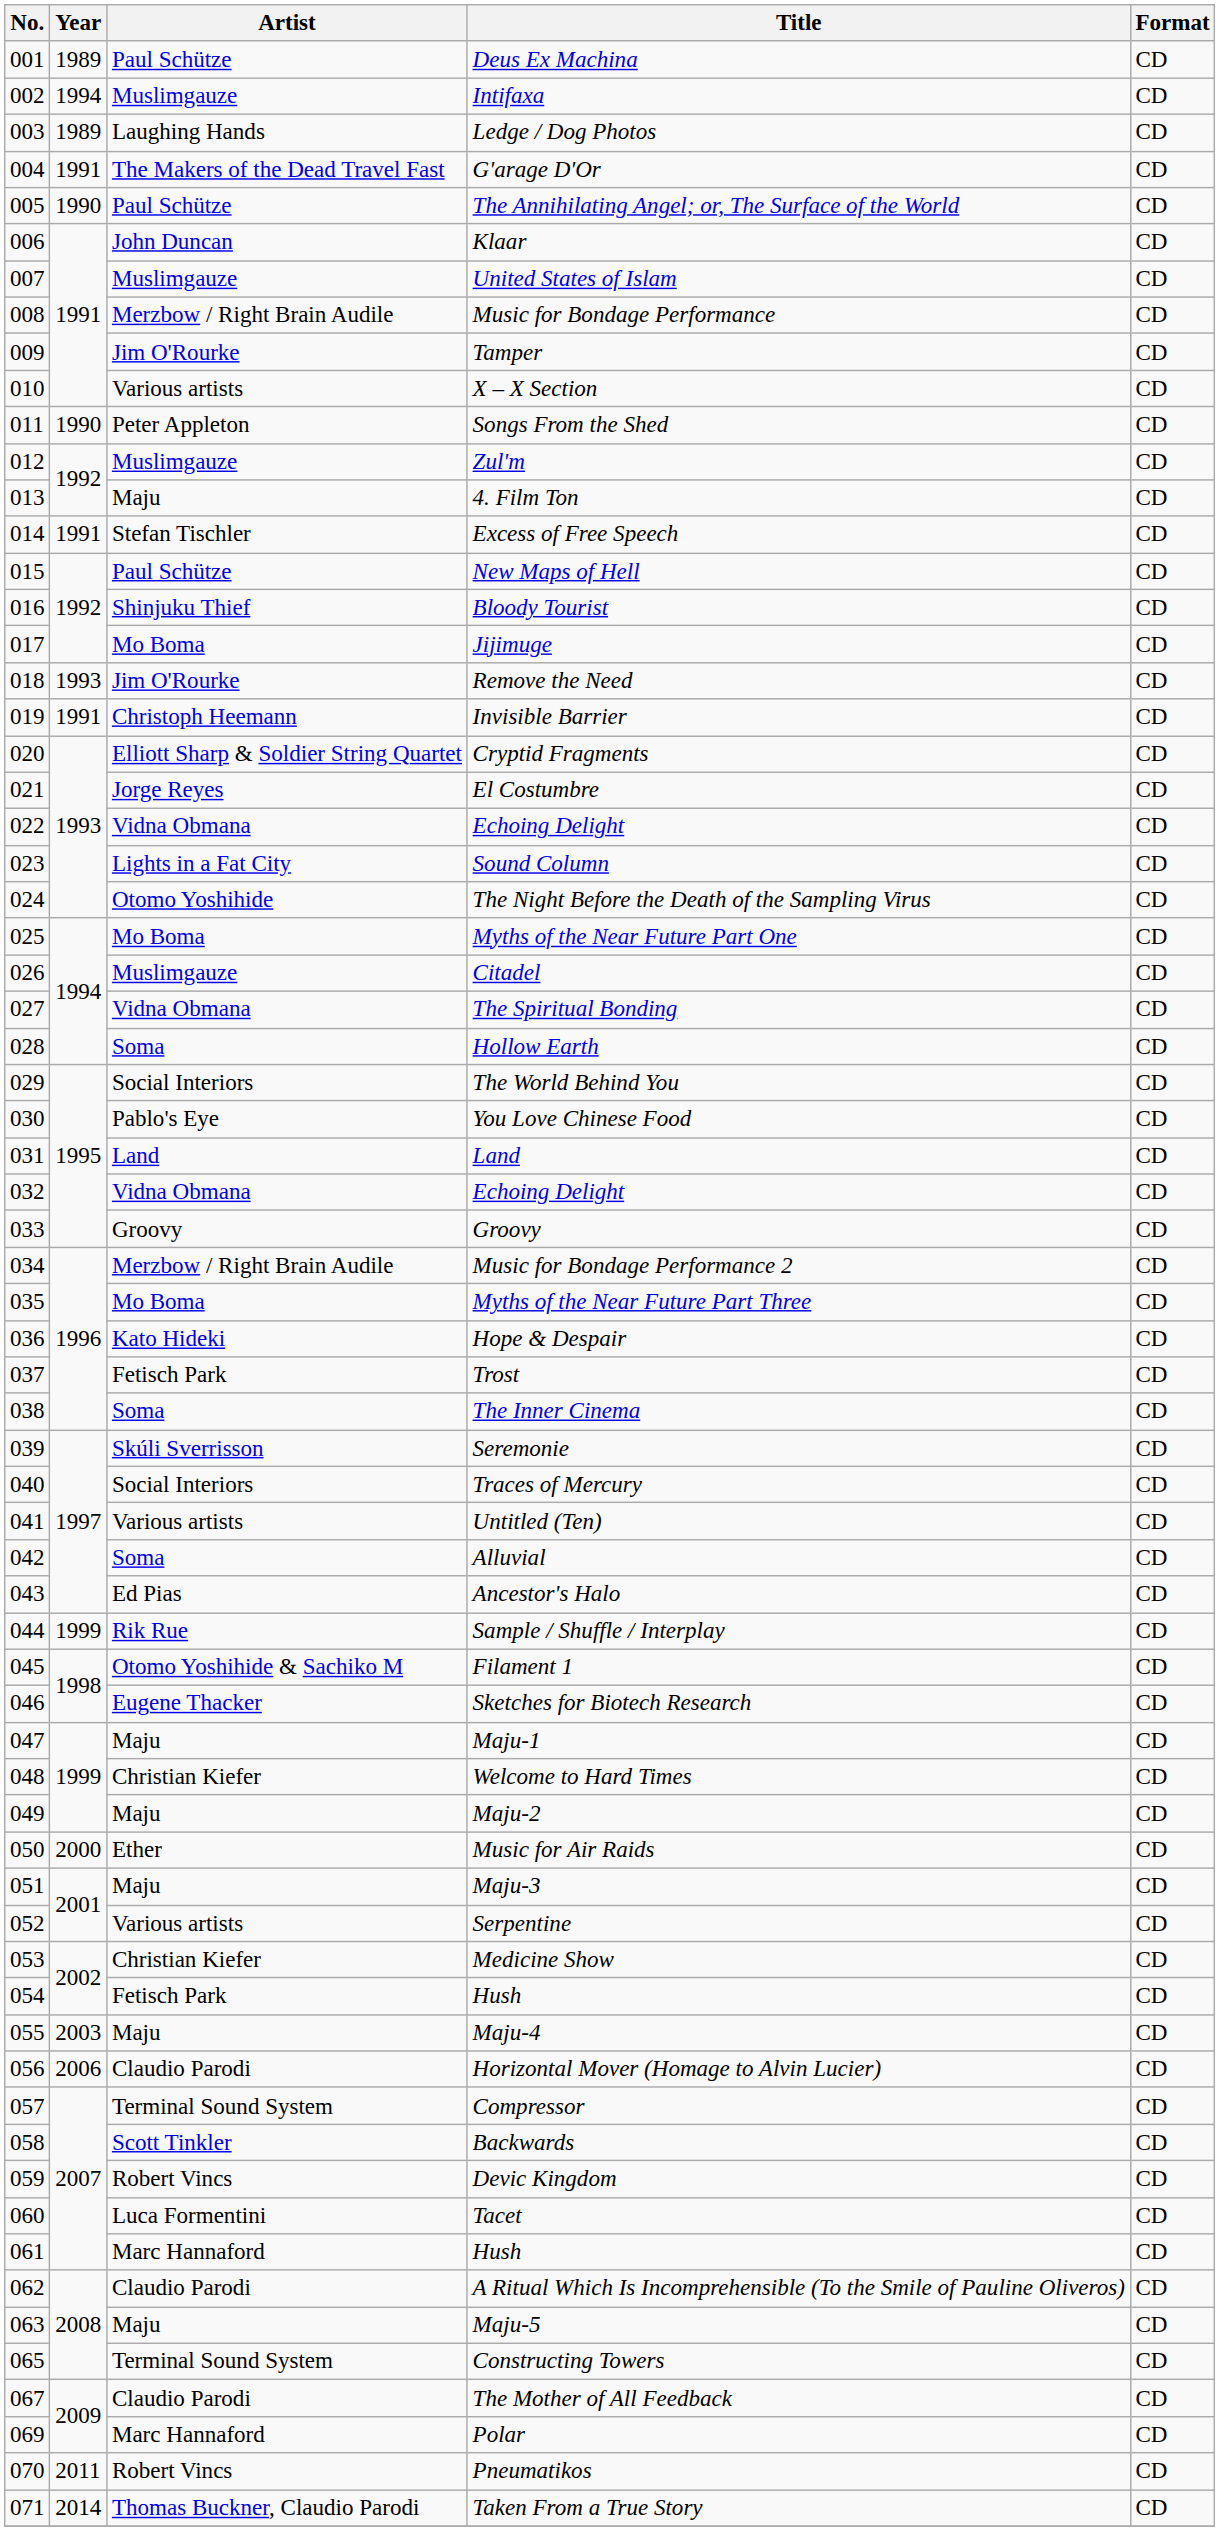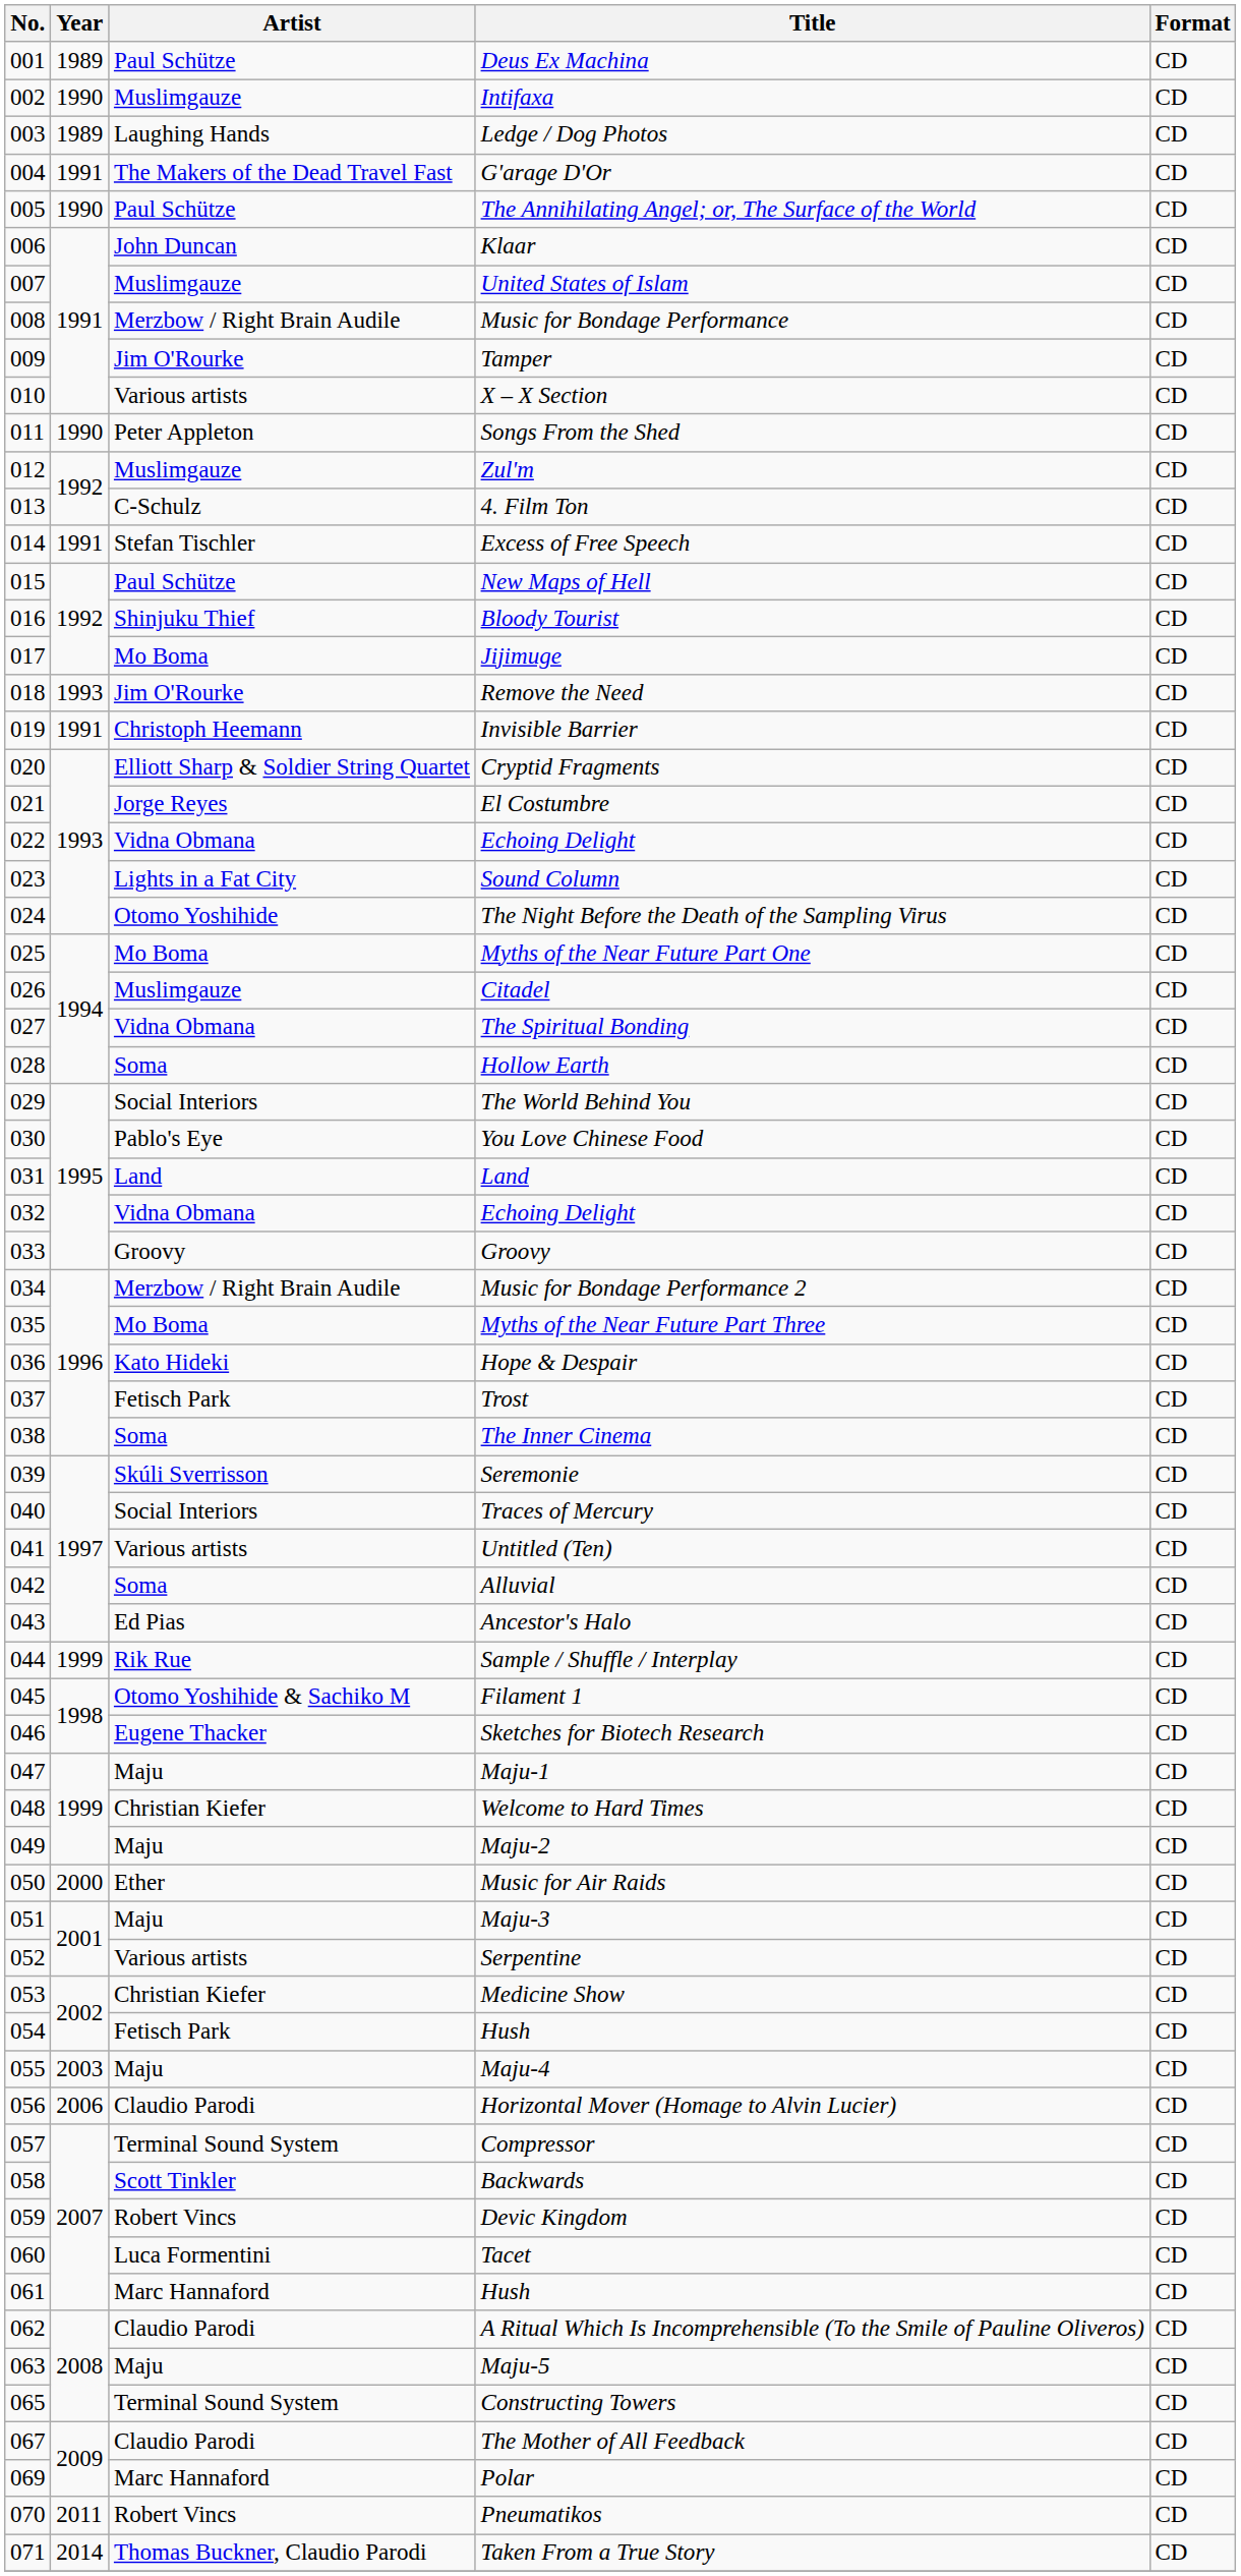 <table class="wikitable sortable">
 <tr>
 <th>No.</th>
 <th>Year</th>
 <th>Artist</th>
 <th>Title</th>
 <th>Format</th>
 </tr>
 <tr>
 <td>001</td>
 <td>1989</td>
 <td><a href='#'>Paul Schütze</a></td>
 <td><em><a href='#'>Deus Ex Machina</a></em></td>
 <td>CD</td>
 </tr>
 <tr>
 <td>002</td>
-<td>1994</td>
+<td>1990</td>
 <td><a href='#'>Muslimgauze</a></td>
 <td><em><a href='#'>Intifaxa</a></em></td>
 <td>CD</td>
 </tr>
 <tr>
 <td>003</td>
 <td>1989</td>
 <td>Laughing Hands</td>
 <td><em>Ledge / Dog Photos</em></td>
 <td>CD</td>
 </tr>
 <tr>
 <td>004</td>
 <td>1991</td>
 <td><a href='#'>The Makers of the Dead Travel Fast</a></td>
 <td><em>G'arage D'Or</em></td>
 <td>CD</td>
 </tr>
 <tr>
 <td>005</td>
 <td>1990</td>
 <td><a href='#'>Paul Schütze</a></td>
 <td><em><a href='#'>The Annihilating Angel; or, The Surface of the World</a></em></td>
 <td>CD</td>
 </tr>
 <tr>
 <td>006</td>
 <td rowspan="5">1991</td>
 <td><a href='#'>John Duncan</a></td>
 <td><em>Klaar</em></td>
 <td>CD</td>
 </tr>
 <tr>
 <td>007</td>
 <td><a href='#'>Muslimgauze</a></td>
 <td><em><a href='#'>United States of Islam</a></em></td>
 <td>CD</td>
 </tr>
 <tr>
 <td>008</td>
 <td><a href='#'>Merzbow</a> / Right Brain Audile</td>
 <td><em>Music for Bondage Performance</em></td>
 <td>CD</td>
 </tr>
 <tr>
 <td>009</td>
 <td><a href='#'>Jim O'Rourke</a></td>
 <td><em>Tamper</em></td>
 <td>CD</td>
 </tr>
 <tr>
 <td>010</td>
 <td>Various artists</td>
 <td><em>X – X Section</em></td>
 <td>CD</td>
 </tr>
 <tr>
 <td>011</td>
 <td>1990</td>
 <td>Peter Appleton</td>
 <td><em>Songs From the Shed</em></td>
 <td>CD</td>
 </tr>
 <tr>
 <td>012</td>
 <td rowspan="2">1992</td>
 <td><a href='#'>Muslimgauze</a></td>
 <td><em><a href='#'>Zul'm</a></em></td>
 <td>CD</td>
 </tr>
 <tr>
 <td>013</td>
-<td>Maju</td>
+<td>C-Schulz</td>
 <td><em>4. Film Ton</em></td>
 <td>CD</td>
 </tr>
 <tr>
 <td>014</td>
 <td>1991</td>
 <td>Stefan Tischler</td>
 <td><em>Excess of Free Speech</em></td>
 <td>CD</td>
 </tr>
 <tr>
 <td>015</td>
 <td rowspan="3">1992</td>
 <td><a href='#'>Paul Schütze</a></td>
 <td><em><a href='#'>New Maps of Hell</a></em></td>
 <td>CD</td>
 </tr>
 <tr>
 <td>016</td>
 <td><a href='#'>Shinjuku Thief</a></td>
 <td><em><a href='#'>Bloody Tourist</a></em></td>
 <td>CD</td>
 </tr>
 <tr>
 <td>017</td>
 <td><a href='#'>Mo Boma</a></td>
 <td><em><a href='#'>Jijimuge</a></em></td>
 <td>CD</td>
 </tr>
 <tr>
 <td>018</td>
 <td>1993</td>
 <td><a href='#'>Jim O'Rourke</a></td>
 <td><em>Remove the Need</em></td>
 <td>CD</td>
 </tr>
 <tr>
 <td>019</td>
 <td>1991</td>
 <td><a href='#'>Christoph Heemann</a></td>
 <td><em>Invisible Barrier</em></td>
 <td>CD</td>
 </tr>
 <tr>
 <td>020</td>
 <td rowspan="5">1993</td>
 <td><a href='#'>Elliott Sharp</a> & <a href='#'>Soldier String Quartet</a></td>
 <td><em>Cryptid Fragments</em></td>
 <td>CD</td>
 </tr>
 <tr>
 <td>021</td>
 <td><a href='#'>Jorge Reyes</a></td>
 <td><em>El Costumbre</em></td>
 <td>CD</td>
 </tr>
 <tr>
 <td>022</td>
 <td><a href='#'>Vidna Obmana</a></td>
 <td><em><a href='#'>Echoing Delight</a></em></td>
 <td>CD</td>
 </tr>
 <tr>
 <td>023</td>
 <td><a href='#'>Lights in a Fat City</a></td>
 <td><em><a href='#'>Sound Column</a></em></td>
 <td>CD</td>
 </tr>
 <tr>
 <td>024</td>
 <td><a href='#'>Otomo Yoshihide</a></td>
 <td><em>The Night Before the Death of the Sampling Virus</em></td>
 <td>CD</td>
 </tr>
 <tr>
 <td>025</td>
 <td rowspan="4">1994</td>
 <td><a href='#'>Mo Boma</a></td>
 <td><em><a href='#'>Myths of the Near Future Part One</a></em></td>
 <td>CD</td>
 </tr>
 <tr>
 <td>026</td>
 <td><a href='#'>Muslimgauze</a></td>
 <td><em><a href='#'>Citadel</a></em></td>
 <td>CD</td>
 </tr>
 <tr>
 <td>027</td>
 <td><a href='#'>Vidna Obmana</a></td>
 <td><em><a href='#'>The Spiritual Bonding</a></em></td>
 <td>CD</td>
 </tr>
 <tr>
 <td>028</td>
 <td><a href='#'>Soma</a></td>
 <td><em><a href='#'>Hollow Earth</a></em></td>
 <td>CD</td>
 </tr>
 <tr>
 <td>029</td>
 <td rowspan="5">1995</td>
 <td>Social Interiors</td>
 <td><em>The World Behind You</em></td>
 <td>CD</td>
 </tr>
 <tr>
 <td>030</td>
 <td>Pablo's Eye</td>
 <td><em>You Love Chinese Food</em></td>
 <td>CD</td>
 </tr>
 <tr>
 <td>031</td>
 <td><a href='#'>Land</a></td>
 <td><em><a href='#'>Land</a></em></td>
 <td>CD</td>
 </tr>
 <tr>
 <td>032</td>
 <td><a href='#'>Vidna Obmana</a></td>
 <td><em><a href='#'>Echoing Delight</a></em></td>
 <td>CD</td>
 </tr>
 <tr>
 <td>033</td>
 <td>Groovy</td>
 <td><em>Groovy</em></td>
 <td>CD</td>
 </tr>
 <tr>
 <td>034</td>
 <td rowspan="5">1996</td>
 <td><a href='#'>Merzbow</a> / Right Brain Audile</td>
 <td><em>Music for Bondage Performance 2</em></td>
 <td>CD</td>
 </tr>
 <tr>
 <td>035</td>
 <td><a href='#'>Mo Boma</a></td>
 <td><em><a href='#'>Myths of the Near Future Part Three</a></em></td>
 <td>CD</td>
 </tr>
 <tr>
 <td>036</td>
 <td><a href='#'>Kato Hideki</a></td>
 <td><em>Hope & Despair</em></td>
 <td>CD</td>
 </tr>
 <tr>
 <td>037</td>
 <td>Fetisch Park</td>
 <td><em>Trost</em></td>
 <td>CD</td>
 </tr>
 <tr>
 <td>038</td>
 <td><a href='#'>Soma</a></td>
 <td><em><a href='#'>The Inner Cinema</a></em></td>
 <td>CD</td>
 </tr>
 <tr>
 <td>039</td>
 <td rowspan="5">1997</td>
 <td><a href='#'>Skúli Sverrisson</a></td>
 <td><em>Seremonie</em></td>
 <td>CD</td>
 </tr>
 <tr>
 <td>040</td>
 <td>Social Interiors</td>
 <td><em>Traces of Mercury</em></td>
 <td>CD</td>
 </tr>
 <tr>
 <td>041</td>
 <td>Various artists</td>
 <td><em>Untitled (Ten)</em></td>
 <td>CD</td>
 </tr>
 <tr>
 <td>042</td>
 <td><a href='#'>Soma</a></td>
 <td><em>Alluvial</em></td>
 <td>CD</td>
 </tr>
 <tr>
 <td>043</td>
 <td>Ed Pias</td>
 <td><em>Ancestor's Halo</em></td>
 <td>CD</td>
 </tr>
 <tr>
 <td>044</td>
 <td>1999</td>
 <td><a href='#'>Rik Rue</a></td>
 <td><em>Sample / Shuffle / Interplay</em></td>
 <td>CD</td>
 </tr>
 <tr>
 <td>045</td>
 <td rowspan="2">1998</td>
 <td><a href='#'>Otomo Yoshihide</a> & <a href='#'>Sachiko M</a></td>
 <td><em>Filament 1</em></td>
 <td>CD</td>
 </tr>
 <tr>
 <td>046</td>
 <td><a href='#'>Eugene Thacker</a></td>
 <td><em>Sketches for Biotech Research</em></td>
 <td>CD</td>
 </tr>
 <tr>
 <td>047</td>
 <td rowspan="3">1999</td>
 <td>Maju</td>
 <td><em>Maju-1</em></td>
 <td>CD</td>
 </tr>
 <tr>
 <td>048</td>
 <td>Christian Kiefer</td>
 <td><em>Welcome to Hard Times</em></td>
 <td>CD</td>
 </tr>
 <tr>
 <td>049</td>
 <td>Maju</td>
 <td><em>Maju-2</em></td>
 <td>CD</td>
 </tr>
 <tr>
 <td>050</td>
 <td>2000</td>
 <td>Ether</td>
 <td><em>Music for Air Raids</em></td>
 <td>CD</td>
 </tr>
 <tr>
 <td>051</td>
 <td rowspan="2">2001</td>
 <td>Maju</td>
 <td><em>Maju-3</em></td>
 <td>CD</td>
 </tr>
 <tr>
 <td>052</td>
 <td>Various artists</td>
 <td><em>Serpentine</em></td>
 <td>CD</td>
 </tr>
 <tr>
 <td>053</td>
 <td rowspan="2">2002</td>
 <td>Christian Kiefer</td>
 <td><em>Medicine Show</em></td>
 <td>CD</td>
 </tr>
 <tr>
 <td>054</td>
 <td>Fetisch Park</td>
 <td><em>Hush</em></td>
 <td>CD</td>
 </tr>
 <tr>
 <td>055</td>
 <td>2003</td>
 <td>Maju</td>
 <td><em>Maju-4</em></td>
 <td>CD</td>
 </tr>
 <tr>
 <td>056</td>
 <td>2006</td>
 <td>Claudio Parodi</td>
 <td><em>Horizontal Mover (Homage to Alvin Lucier)</em></td>
 <td>CD</td>
 </tr>
 <tr>
 <td>057</td>
 <td rowspan="5">2007</td>
 <td>Terminal Sound System</td>
 <td><em>Compressor</em></td>
 <td>CD</td>
 </tr>
 <tr>
 <td>058</td>
 <td><a href='#'>Scott Tinkler</a></td>
 <td><em>Backwards</em></td>
 <td>CD</td>
 </tr>
 <tr>
 <td>059</td>
 <td>Robert Vincs</td>
 <td><em>Devic Kingdom</em></td>
 <td>CD</td>
 </tr>
 <tr>
 <td>060</td>
 <td>Luca Formentini</td>
 <td><em>Tacet</em></td>
 <td>CD</td>
 </tr>
 <tr>
 <td>061</td>
 <td>Marc Hannaford</td>
 <td><em>Hush</em></td>
 <td>CD</td>
 </tr>
 <tr>
 <td>062</td>
 <td rowspan="3">2008</td>
 <td>Claudio Parodi</td>
 <td><em>A Ritual Which Is Incomprehensible (To the Smile of Pauline Oliveros)</em></td>
 <td>CD</td>
 </tr>
 <tr>
 <td>063</td>
 <td>Maju</td>
 <td><em>Maju-5</em></td>
 <td>CD</td>
 </tr>
 <tr>
 <td>065</td>
 <td>Terminal Sound System</td>
 <td><em>Constructing Towers</em></td>
 <td>CD</td>
 </tr>
 <tr>
 <td>067</td>
 <td rowspan="2">2009</td>
 <td>Claudio Parodi</td>
 <td><em>The Mother of All Feedback</em></td>
 <td>CD</td>
 </tr>
 <tr>
 <td>069</td>
 <td>Marc Hannaford</td>
 <td><em>Polar</em></td>
 <td>CD</td>
 </tr>
 <tr>
 <td>070</td>
 <td>2011</td>
 <td>Robert Vincs</td>
 <td><em>Pneumatikos</em></td>
 <td>CD</td>
 </tr>
 <tr>
 <td>071</td>
 <td>2014</td>
 <td><a href='#'>Thomas Buckner</a>, Claudio Parodi</td>
 <td><em>Taken From a True Story</em></td>
 <td>CD</td>
 </tr>
 <tr>
 </tr>
 </table>
